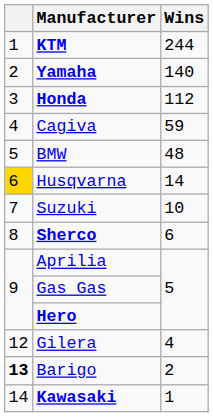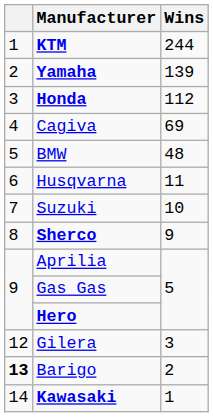 <table class="wikitable">
 <tr>
 <th></th>
 <th>Manufacturer</th>
 <th>Wins</th>
 </tr>
 <tr>
 <td>1</td>
 <td> <strong><a href='#'>KTM</a></strong></td>
 <td>244</td>
 </tr>
 <tr>
 <td>2</td>
 <td> <strong><a href='#'>Yamaha</a></strong></td>
-<td>140</td>
+<td>139</td>
 </tr>
 <tr>
 <td>3</td>
 <td> <strong><a href='#'>Honda</a></strong></td>
 <td>112</td>
 </tr>
 <tr>
 <td>4</td>
 <td> <a href='#'>Cagiva</a></td>
-<td>59</td>
+<td>69</td>
 </tr>
 <tr>
 <td>5</td>
 <td> <a href='#'>BMW</a></td>
 <td>48</td>
 </tr>
 <tr>
-<td style="background: gold;">6</td>
+<td>6</td>
 <td> <a href='#'>Husqvarna</a></td>
-<td>14</td>
+<td>11</td>
 </tr>
 <tr>
 <td>7</td>
 <td> <a href='#'>Suzuki</a></td>
 <td>10</td>
 </tr>
 <tr>
 <td>8</td>
 <td> <strong><a href='#'>Sherco</a></strong></td>
-<td>6</td>
+<td>9</td>
 </tr>
 <tr>
 <td rowspan="3">9</td>
 <td> <a href='#'>Aprilia</a></td>
 <td rowspan="3">5</td>
 </tr>
 <tr>
 <td> <a href='#'>Gas Gas</a></td>
 </tr>
 <tr>
 <td> <strong><a href='#'>Hero</a></strong></td>
 </tr>
 <tr>
 <td>12</td>
 <td> <a href='#'>Gilera</a></td>
-<td>4</td>
+<td>3</td>
 </tr>
 <tr>
 <td><strong>13</strong></td>
 <td> <a href='#'>Barigo</a></td>
 <td>2</td>
 </tr>
 <tr>
 <td>14</td>
 <td> <strong><a href='#'>Kawasaki</a></strong></td>
 <td>1</td>
 </tr>
 </table>
